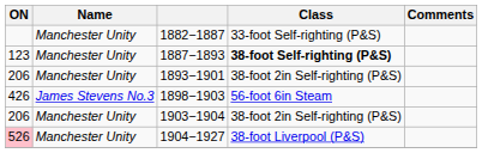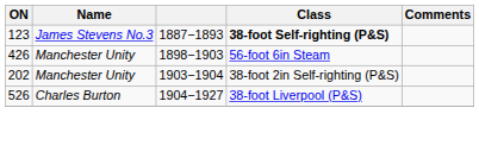 <table class="wikitable">
 <tr>
 <th>ON</th>
 <th>Name</th>
 <th></th>
 <th>Class</th>
 <th>Comments</th>
 </tr>
 <tr>
-<td></td>
-<td><em>Manchester Unity</em></td>
-<td>1882−1887</td>
-<td>33-foot Self-righting (P&S)</td>
-<td></td>
-</tr>
-<tr>
 <td>123</td>
-<td><em>Manchester Unity</em></td>
+<td><em><a href='#'>James Stevens No.3</a></em></td>
 <td>1887−1893</td>
 <td><strong>38-foot Self-righting (P&S)</strong></td>
 <td></td>
 </tr>
 <tr>
-<td>206</td>
+<td>426</td>
 <td><em>Manchester Unity</em></td>
-<td>1893−1901</td>
-<td>38-foot 2in Self-righting (P&S)</td>
-<td><br></td>
-</tr>
-<tr>
-<td>426</td>
-<td><em><a href='#'>James Stevens No.3</a></em></td>
 <td>1898−1903</td>
 <td><a href='#'>56-foot 6in Steam</a></td>
 <td></td>
 </tr>
 <tr>
-<td>206</td>
+<td>202</td>
 <td><em>Manchester Unity</em></td>
 <td>1903−1904</td>
 <td>38-foot 2in Self-righting (P&S)</td>
 <td></td>
 </tr>
 <tr>
-<td style="background: pink;">526</td>
-<td><em>Manchester Unity</em></td>
+<td>526</td>
+<td><em>Charles Burton</em></td>
 <td>1904−1927</td>
 <td><a href='#'>38-foot Liverpool (P&S)</a></td>
 <td></td>
 </tr>
 <tr>
 </tr>
 </table>
